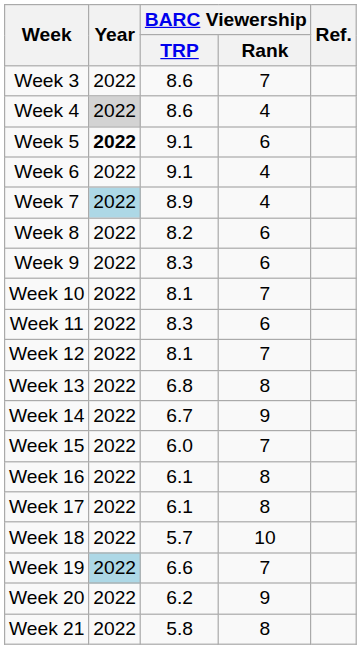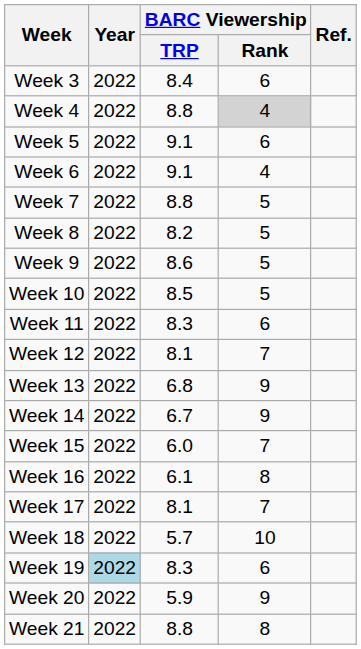 <table class="wikitable" style="text-align:center">
 <tr>
 <th rowspan="2">Week</th>
 <th rowspan="2">Year</th>
 <th colspan="2"><a href='#'>BARC</a> Viewership</th>
 <th rowspan="2">Ref.</th>
 </tr>
 <tr>
 <th><a href='#'>TRP</a></th>
 <th>Rank</th>
 </tr>
 <tr>
 <td>Week 3</td>
 <td>2022</td>
-<td>8.6</td>
-<td>7</td>
+<td>8.4</td>
+<td>6</td>
 <td></td>
 </tr>
 <tr>
 <td>Week 4</td>
-<td style="background: lightgrey;">2022</td>
-<td>8.6</td>
-<td>4</td>
+<td>2022</td>
+<td>8.8</td>
+<td style="background: lightgrey;">4</td>
 <td></td>
 </tr>
 <tr>
 <td>Week 5</td>
-<td><strong>2022</strong></td>
+<td>2022</td>
 <td>9.1</td>
 <td>6</td>
 <td></td>
 </tr>
 <tr>
 <td>Week 6</td>
 <td>2022</td>
 <td>9.1</td>
 <td>4</td>
 <td></td>
 </tr>
 <tr>
 <td>Week 7</td>
-<td style="background: lightblue;">2022</td>
-<td>8.9</td>
-<td>4</td>
+<td>2022</td>
+<td>8.8</td>
+<td>5</td>
 <td></td>
 </tr>
 <tr>
 <td>Week 8</td>
 <td>2022</td>
 <td>8.2</td>
-<td>6</td>
+<td>5</td>
 <td></td>
 </tr>
 <tr>
 <td>Week 9</td>
 <td>2022</td>
-<td>8.3</td>
-<td>6</td>
+<td>8.6</td>
+<td>5</td>
 <td></td>
 </tr>
 <tr>
 <td>Week 10</td>
 <td>2022</td>
-<td>8.1</td>
-<td>7</td>
+<td>8.5</td>
+<td>5</td>
 <td></td>
 </tr>
 <tr>
 <td>Week 11</td>
 <td>2022</td>
 <td>8.3</td>
 <td>6</td>
 <td></td>
 </tr>
 <tr>
 <td>Week 12</td>
 <td>2022</td>
 <td>8.1</td>
 <td>7</td>
 <td></td>
 </tr>
 <tr>
 <td>Week 13</td>
 <td>2022</td>
 <td>6.8</td>
-<td>8</td>
+<td>9</td>
 <td></td>
 </tr>
 <tr>
 <td>Week 14</td>
 <td>2022</td>
 <td>6.7</td>
 <td>9</td>
 <td></td>
 </tr>
 <tr>
 <td>Week 15</td>
 <td>2022</td>
 <td>6.0</td>
 <td>7</td>
 <td></td>
 </tr>
 <tr>
 <td>Week 16</td>
 <td>2022</td>
 <td>6.1</td>
 <td>8</td>
 <td></td>
 </tr>
 <tr>
 <td>Week 17</td>
 <td>2022</td>
-<td>6.1</td>
-<td>8</td>
+<td>8.1</td>
+<td>7</td>
 <td></td>
 </tr>
 <tr>
 <td>Week 18</td>
 <td>2022</td>
 <td>5.7</td>
 <td>10</td>
 <td></td>
 </tr>
 <tr>
 <td>Week 19</td>
 <td style="background: lightblue;">2022</td>
-<td>6.6</td>
-<td>7</td>
+<td>8.3</td>
+<td>6</td>
 <td></td>
 </tr>
 <tr>
 <td>Week 20</td>
 <td>2022</td>
-<td>6.2</td>
+<td>5.9</td>
 <td>9</td>
 <td></td>
 </tr>
 <tr>
 <td>Week 21</td>
 <td>2022</td>
-<td>5.8</td>
+<td>8.8</td>
 <td>8</td>
 <td></td>
 </tr>
 </table>
